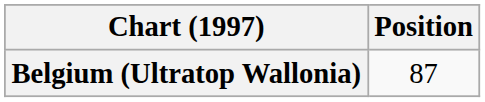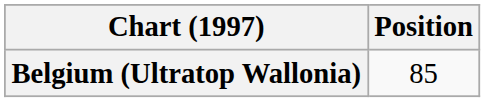 <table class="wikitable plainrowheaders" style="text-align:center;">
 <tr>
 <th scope="col">Chart (1997)</th>
 <th scope="col">Position</th>
 </tr>
 <tr>
 <th scope="row">Belgium (Ultratop Wallonia)</th>
-<td>87</td>
+<td>85</td>
 </tr>
 </table>
